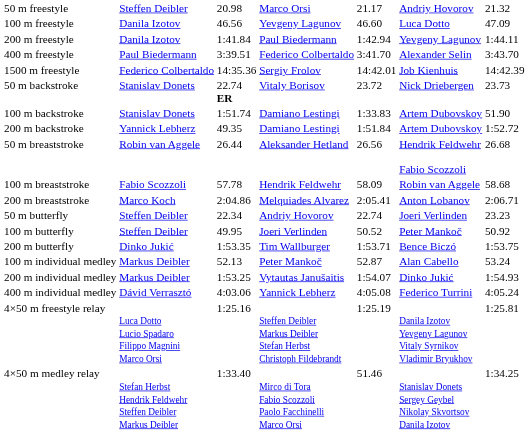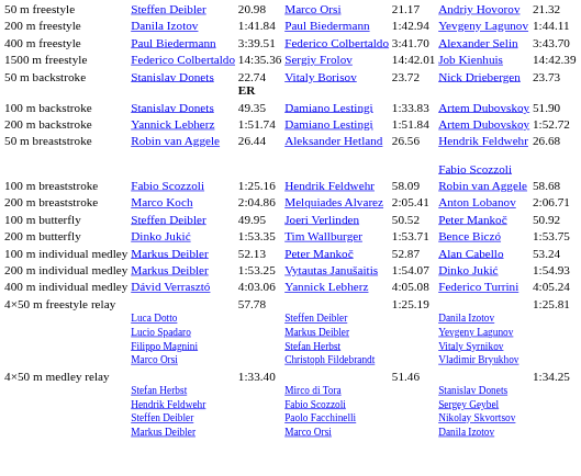 <table>
 <tr valign="top">
 <td>50 m freestyle <div></div></td>
 <td><a href='#'>Steffen Deibler</a><br><small></small></td>
 <td>20.98</td>
 <td><a href='#'>Marco Orsi</a><br><small></small></td>
 <td>21.17</td>
 <td><a href='#'>Andriy Hovorov</a><br><small></small></td>
 <td>21.32</td>
-</tr>
-<tr valign="top">
-<td>100 m freestyle <div></div></td>
-<td><a href='#'>Danila Izotov</a><br><small></small></td>
-<td>46.56</td>
-<td><a href='#'>Yevgeny Lagunov</a><br><small></small></td>
-<td>46.60</td>
-<td><a href='#'>Luca Dotto</a><br><small></small></td>
-<td>47.09</td>
 </tr>
 <tr valign="top">
 <td>200 m freestyle <div></div></td>
 <td><a href='#'>Danila Izotov</a><br><small></small></td>
 <td>1:41.84</td>
 <td><a href='#'>Paul Biedermann</a><br><small></small></td>
 <td>1:42.94</td>
 <td><a href='#'>Yevgeny Lagunov</a><br><small></small></td>
 <td>1:44.11</td>
 </tr>
 <tr valign="top">
 <td>400 m freestyle <div></div></td>
 <td><a href='#'>Paul Biedermann</a><br><small></small></td>
 <td>3:39.51</td>
 <td><a href='#'>Federico Colbertaldo</a><br><small></small></td>
 <td>3:41.70</td>
 <td><a href='#'>Alexander Selin</a><br><small></small></td>
 <td>3:43.70</td>
 </tr>
 <tr valign="top">
 <td>1500 m freestyle <div></div></td>
 <td><a href='#'>Federico Colbertaldo</a><br><small></small></td>
 <td>14:35.36</td>
 <td><a href='#'>Sergiy Frolov</a><br><small></small></td>
 <td>14:42.01</td>
 <td><a href='#'>Job Kienhuis</a><br><small></small></td>
 <td>14:42.39</td>
 </tr>
 <tr valign="top">
 <td>50 m backstroke <div></div></td>
 <td><a href='#'>Stanislav Donets</a><br><small></small></td>
 <td>22.74<br> <strong>ER</strong></td>
 <td><a href='#'>Vitaly Borisov</a><br><small></small></td>
 <td>23.72</td>
 <td><a href='#'>Nick Driebergen</a><br><small></small></td>
 <td>23.73</td>
 </tr>
 <tr valign="top">
 <td>100 m backstroke <div></div></td>
 <td><a href='#'>Stanislav Donets</a><br><small></small></td>
-<td>1:51.74</td>
+<td>49.35</td>
 <td><a href='#'>Damiano Lestingi</a><br><small></small></td>
 <td>1:33.83</td>
 <td><a href='#'>Artem Dubovskoy</a><br><small></small></td>
 <td>51.90</td>
 </tr>
 <tr valign="top">
 <td>200 m backstroke <div></div></td>
 <td><a href='#'>Yannick Lebherz</a><br><small></small></td>
-<td>49.35</td>
+<td>1:51.74</td>
 <td><a href='#'>Damiano Lestingi</a><br><small></small></td>
 <td>1:51.84</td>
 <td><a href='#'>Artem Dubovskoy</a><br><small></small></td>
 <td>1:52.72</td>
 </tr>
 <tr valign="top">
 <td>50 m breaststroke <div></div></td>
 <td><a href='#'>Robin van Aggele</a><br><small></small></td>
 <td>26.44</td>
 <td><a href='#'>Aleksander Hetland</a><br><small></small></td>
 <td>26.56</td>
 <td><a href='#'>Hendrik Feldwehr</a><br><small></small><br><a href='#'>Fabio Scozzoli</a><br><small></small></td>
 <td>26.68</td>
 </tr>
 <tr valign="top">
 <td>100 m breaststroke <div></div></td>
 <td><a href='#'>Fabio Scozzoli</a><br><small></small></td>
-<td>57.78</td>
+<td>1:25.16</td>
 <td><a href='#'>Hendrik Feldwehr</a><br><small></small></td>
 <td>58.09</td>
 <td><a href='#'>Robin van Aggele</a><br><small></small></td>
 <td>58.68</td>
 </tr>
 <tr valign="top">
 <td>200 m breaststroke <div></div></td>
 <td><a href='#'>Marco Koch</a><br><small></small></td>
 <td>2:04.86</td>
 <td><a href='#'>Melquiades Alvarez</a><br><small></small></td>
 <td>2:05.41</td>
 <td><a href='#'>Anton Lobanov</a><br><small></small></td>
 <td>2:06.71</td>
-</tr>
-<tr valign="top">
-<td>50 m butterfly <div></div></td>
-<td><a href='#'>Steffen Deibler</a><br><small></small></td>
-<td>22.34</td>
-<td><a href='#'>Andriy Hovorov</a><br><small></small></td>
-<td>22.74</td>
-<td><a href='#'>Joeri Verlinden</a><br><small></small></td>
-<td>23.23</td>
 </tr>
 <tr valign="top">
 <td>100 m butterfly <div></div></td>
 <td><a href='#'>Steffen Deibler</a><br><small></small></td>
 <td>49.95</td>
 <td><a href='#'>Joeri Verlinden</a><br><small></small></td>
 <td>50.52</td>
 <td><a href='#'>Peter Mankoč</a><br><small></small></td>
 <td>50.92</td>
 </tr>
 <tr valign="top">
 <td>200 m butterfly <div></div></td>
 <td><a href='#'>Dinko Jukić</a><br><small></small></td>
 <td>1:53.35</td>
 <td><a href='#'>Tim Wallburger</a><br><small></small></td>
 <td>1:53.71</td>
 <td><a href='#'>Bence Biczó</a><br><small></small></td>
 <td>1:53.75</td>
 </tr>
 <tr valign="top">
 <td>100 m individual medley <div></div></td>
 <td><a href='#'>Markus Deibler</a><br><small></small></td>
 <td>52.13</td>
 <td><a href='#'>Peter Mankoč</a><br><small></small></td>
 <td>52.87</td>
 <td><a href='#'>Alan Cabello</a><br><small></small></td>
 <td>53.24</td>
 </tr>
 <tr valign="top">
 <td>200 m individual medley <div></div></td>
 <td><a href='#'>Markus Deibler</a><br><small></small></td>
 <td>1:53.25</td>
 <td><a href='#'>Vytautas Janušaitis</a><br><small></small></td>
 <td>1:54.07</td>
 <td><a href='#'>Dinko Jukić</a><br><small></small></td>
 <td>1:54.93</td>
 </tr>
 <tr valign="top">
 <td>400 m individual medley <div></div></td>
 <td><a href='#'>Dávid Verrasztó</a><br><small></small></td>
 <td>4:03.06</td>
 <td><a href='#'>Yannick Lebherz</a><br><small></small></td>
 <td>4:05.08</td>
 <td><a href='#'>Federico Turrini</a><br><small></small></td>
 <td>4:05.24</td>
 </tr>
 <tr valign="top">
 <td>4×50 m freestyle relay <div></div></td>
 <td><br><small><a href='#'>Luca Dotto</a><br><a href='#'>Lucio Spadaro</a><br><a href='#'>Filippo Magnini</a><br><a href='#'>Marco Orsi</a></small></td>
-<td>1:25.16</td>
+<td>57.78</td>
 <td><br><small><a href='#'>Steffen Deibler</a><br><a href='#'>Markus Deibler</a><br><a href='#'>Stefan Herbst</a><br><a href='#'>Christoph Fildebrandt</a></small></td>
 <td>1:25.19</td>
 <td><br><small><a href='#'>Danila Izotov</a><br><a href='#'>Yevgeny Lagunov</a><br><a href='#'>Vitaly Syrnikov</a><br><a href='#'>Vladimir Bryukhov</a></small></td>
 <td>1:25.81</td>
 </tr>
 <tr valign="top">
 <td>4×50 m medley relay <div></div></td>
 <td><br><small><a href='#'>Stefan Herbst</a><br><a href='#'>Hendrik Feldwehr</a><br><a href='#'>Steffen Deibler</a><br><a href='#'>Markus Deibler</a></small></td>
 <td>1:33.40</td>
 <td><br><small><a href='#'>Mirco di Tora</a><br><a href='#'>Fabio Scozzoli</a><br><a href='#'>Paolo Facchinelli</a><br><a href='#'>Marco Orsi</a></small></td>
 <td>51.46</td>
 <td><br><small><a href='#'>Stanislav Donets</a><br><a href='#'>Sergey Geybel</a><br><a href='#'>Nikolay Skvortsov</a><br><a href='#'>Danila Izotov</a></small></td>
 <td>1:34.25</td>
 </tr>
 </table>
